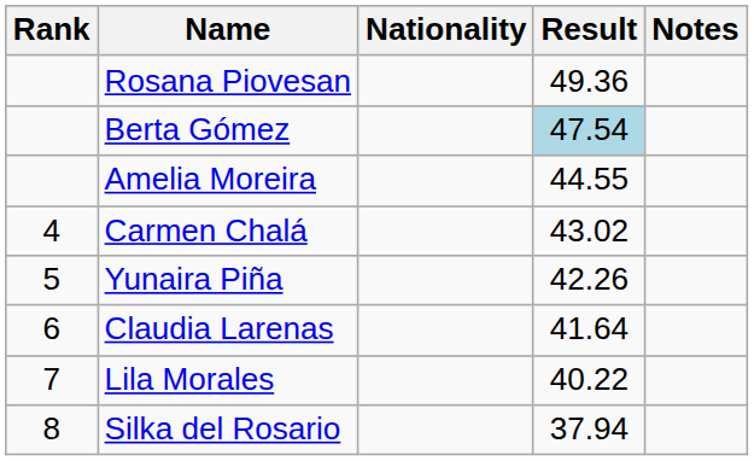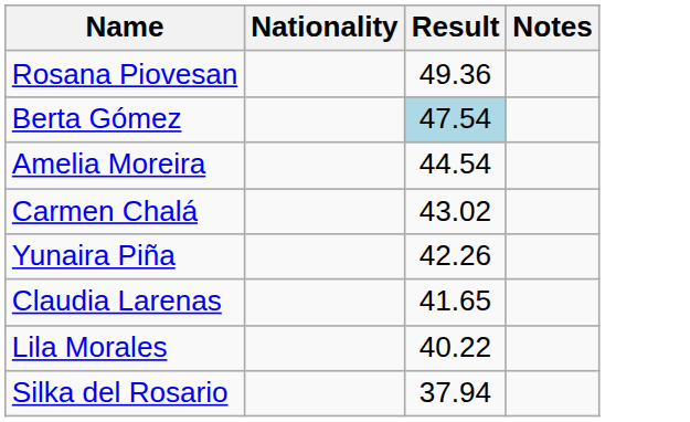 <table class="wikitable sortable" style="text-align:center">
 <tr>
-<th>Rank</th>
 <th>Name</th>
 <th>Nationality</th>
 <th>Result</th>
 <th>Notes</th>
 </tr>
 <tr>
-<td></td>
 <td align=left><a href='#'>Rosana Piovesan</a></td>
 <td align=left></td>
 <td>49.36</td>
 <td></td>
 </tr>
 <tr>
-<td></td>
 <td align=left><a href='#'>Berta Gómez</a></td>
 <td align=left></td>
 <td style="background: lightblue;">47.54</td>
 <td></td>
 </tr>
 <tr>
-<td></td>
 <td align=left><a href='#'>Amelia Moreira</a></td>
 <td align=left></td>
-<td>44.55</td>
+<td>44.54</td>
 <td></td>
 </tr>
 <tr>
-<td>4</td>
 <td align=left><a href='#'>Carmen Chalá</a></td>
 <td align=left></td>
 <td>43.02</td>
 <td></td>
 </tr>
 <tr>
-<td>5</td>
 <td align=left><a href='#'>Yunaira Piña</a></td>
 <td align=left></td>
 <td>42.26</td>
 <td></td>
 </tr>
 <tr>
-<td>6</td>
 <td align=left><a href='#'>Claudia Larenas</a></td>
 <td align=left></td>
-<td>41.64</td>
+<td>41.65</td>
 <td></td>
 </tr>
 <tr>
-<td>7</td>
 <td align=left><a href='#'>Lila Morales</a></td>
 <td align=left></td>
 <td>40.22</td>
 <td></td>
 </tr>
 <tr>
-<td>8</td>
 <td align=left><a href='#'>Silka del Rosario</a></td>
 <td align=left></td>
 <td>37.94</td>
 <td></td>
 </tr>
 </table>
